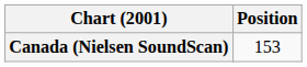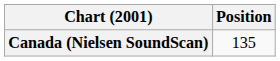 <table class="wikitable plainrowheaders" style="text-align:center">
 <tr>
 <th scope="col">Chart (2001)</th>
 <th scope="col">Position</th>
 </tr>
 <tr>
 <th scope="row">Canada (Nielsen SoundScan)</th>
-<td>153</td>
+<td>135</td>
 </tr>
 </table>
